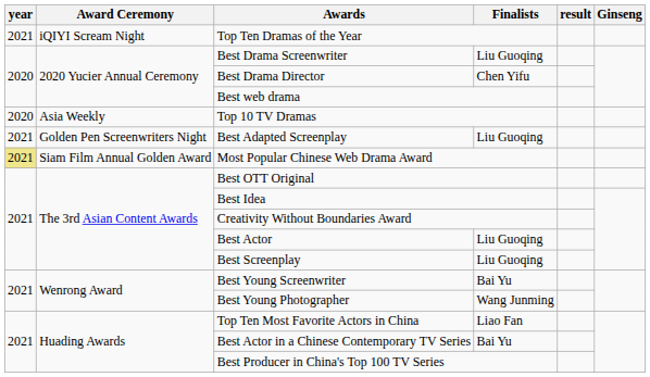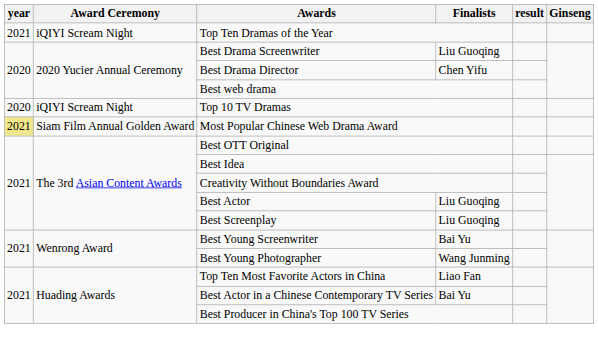 <table class="wikitable">
 <tr>
 <th>year</th>
 <th>Award Ceremony</th>
 <th>Awards</th>
 <th>Finalists</th>
 <th>result</th>
 <th><abbr>Ginseng</abbr></th>
 </tr>
 <tr>
 <td>2021</td>
 <td>iQIYI Scream Night</td>
 <td colspan="2">Top Ten Dramas of the Year</td>
 <td></td>
 <td></td>
 </tr>
 <tr>
 <td rowspan="3">2020</td>
 <td rowspan="3">2020 Yucier Annual Ceremony</td>
 <td>Best Drama Screenwriter</td>
 <td>Liu Guoqing</td>
 <td></td>
 <td rowspan="3"></td>
 </tr>
 <tr>
 <td>Best Drama Director</td>
 <td>Chen Yifu</td>
 <td></td>
 </tr>
 <tr>
 <td colspan="2">Best web drama</td>
 <td></td>
 </tr>
 <tr>
 <td>2020</td>
-<td>Asia Weekly</td>
+<td>iQIYI Scream Night</td>
 <td colspan="2">Top 10 TV Dramas</td>
-<td></td>
-<td></td>
-</tr>
-<tr>
-<td>2021</td>
-<td>Golden Pen Screenwriters Night</td>
-<td>Best Adapted Screenplay</td>
-<td>Liu Guoqing</td>
 <td></td>
 <td></td>
 </tr>
 <tr>
 <td style="background: khaki;">2021</td>
 <td>Siam Film Annual Golden Award</td>
 <td colspan="2">Most Popular Chinese Web Drama Award</td>
 <td></td>
 <td></td>
 </tr>
 <tr>
 <td rowspan="5">2021</td>
 <td rowspan="5">The 3rd <a href='#'>Asian Content Awards</a></td>
 <td colspan="2">Best OTT Original</td>
 <td></td>
 <td></td>
 </tr>
 <tr>
 <td colspan="2">Best Idea</td>
 <td></td>
 <td rowspan="4"></td>
 </tr>
 <tr>
 <td colspan="2">Creativity Without Boundaries Award</td>
 <td></td>
 </tr>
 <tr>
 <td>Best Actor</td>
 <td>Liu Guoqing</td>
 <td></td>
 </tr>
 <tr>
 <td>Best Screenplay</td>
 <td>Liu Guoqing</td>
 <td></td>
 </tr>
 <tr>
 <td rowspan="2">2021</td>
 <td rowspan="2">Wenrong Award</td>
 <td>Best Young Screenwriter</td>
 <td>Bai Yu</td>
 <td></td>
 <td rowspan="2"></td>
 </tr>
 <tr>
 <td>Best Young Photographer</td>
 <td>Wang Junming</td>
 <td></td>
 </tr>
 <tr>
 <td rowspan="3">2021</td>
 <td rowspan="3">Huading Awards</td>
 <td>Top Ten Most Favorite Actors in China</td>
 <td>Liao Fan</td>
 <td></td>
 <td rowspan="3"></td>
 </tr>
 <tr>
 <td>Best Actor in a Chinese Contemporary TV Series</td>
 <td>Bai Yu</td>
 <td></td>
 </tr>
 <tr>
 <td colspan="2">Best Producer in China's Top 100 TV Series</td>
 <td></td>
 </tr>
 </table>
